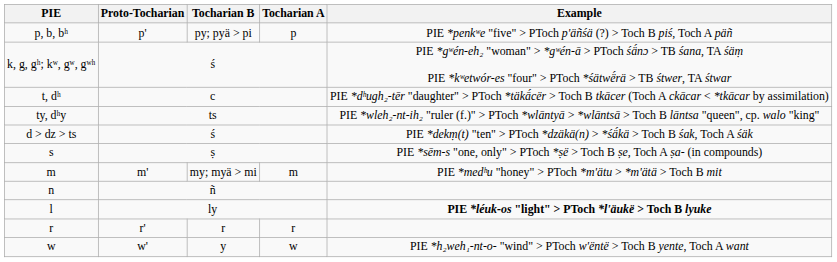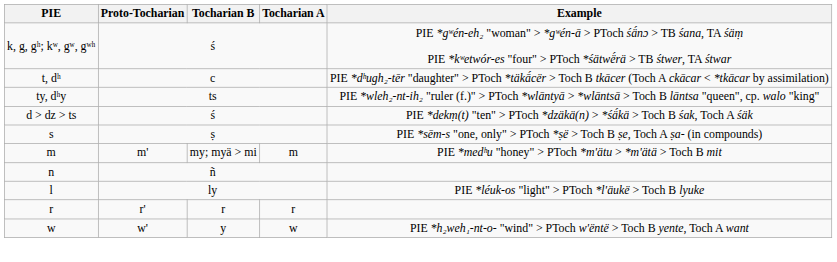 <table class="wikitable" style="text-align: center;">
 <tr>
 <th>PIE</th>
 <th>Proto-Tocharian</th>
 <th>Tocharian B</th>
 <th>Tocharian A</th>
 <th>Example</th>
-</tr>
-<tr>
-<td>p, b, bʰ</td>
-<td>p'</td>
-<td>py; pyä > pi</td>
-<td>p</td>
-<td>PIE <em>*penkʷe</em> "five" > PToch <em>p'äñśä</em> (?) > Toch B <em>piś</em>, Toch A <em>päñ</em></td>
 </tr>
 <tr>
 <td>k, g, gʰ; kʷ, gʷ, gʷʰ</td>
 <td colspan=3>ś</td>
 <td>PIE <em>*gʷén-eh₂</em> "woman" > <em>*gʷén-ā</em> > PToch <em>śä́nɔ</em> > TB <em>śana</em>, TA <em>śäṃ</em><br><br>PIE <em>*kʷetwór-es</em> "four" > PToch <em>*śätwë́rä</em> > TB <em>śtwer</em>, TA <em>śtwar</em></td>
 </tr>
 <tr>
 <td>t, dʰ</td>
 <td colspan=3>c</td>
 <td>PIE <em>*dʰugh₂-tēr</em> "daughter" > PToch <em>*täkā́cër</em> > Toch B <em>tkācer</em> (Toch A <em>ckācar</em> < <em>*tkācar</em> by assimilation)</td>
 </tr>
 <tr>
 <td>ty, dʰy</td>
 <td colspan=3>ts</td>
 <td>PIE <em>*wleh₂-nt-ih₂</em> "ruler (f.)" > PToch <em>*wlāntyā</em> > <em>*wlāntsā</em> > Toch B <em>lāntsa</em> "queen", cp. <em>walo</em> "king"</td>
 </tr>
 <tr>
 <td>d > dz > ts</td>
 <td colspan=3>ś</td>
 <td>PIE <em>*dekṃ(t)</em> "ten" > PToch <em>*dzäkä(n)</em> > <em>*śä́kä</em> > Toch B <em>śak</em>, Toch A <em>śäk</em></td>
 </tr>
 <tr>
 <td>s</td>
 <td colspan=3>ṣ</td>
 <td>PIE <em>*sēm-s</em> "one, only" > PToch <em>*ṣë</em> > Toch B <em>ṣe</em>, Toch A <em>ṣa-</em> (in compounds)</td>
 </tr>
 <tr>
 <td>m</td>
 <td>m'</td>
 <td>my; myä > mi</td>
 <td>m</td>
 <td>PIE <em>*medʰu</em> "honey" > PToch <em>*m'ätu</em> > <em>*m'ätä</em> > Toch B <em>mit</em></td>
 </tr>
 <tr>
 <td>n</td>
 <td colspan=3>ñ </td>
 <td></td>
 </tr>
 <tr>
 <td>l</td>
 <td colspan=3>ly </td>
-<td><strong>PIE <em>*léuk-os</em> "light" > PToch <em>*l'äukë</em> > Toch B <em>lyuke</em></strong></td>
+<td>PIE <em>*léuk-os</em> "light" > PToch <em>*l'äukë</em> > Toch B <em>lyuke</em></td>
 </tr>
 <tr>
 <td>r</td>
 <td>r'</td>
 <td>r</td>
 <td>r</td>
 <td></td>
 </tr>
 <tr>
 <td>w</td>
 <td>w'</td>
 <td>y</td>
 <td>w</td>
 <td>PIE <em>*h₂weh₁-nt-o-</em> "wind" > PToch <em>w'ëntë</em> > Toch B <em>yente</em>, Toch A <em>want</em></td>
 </tr>
 </table>
